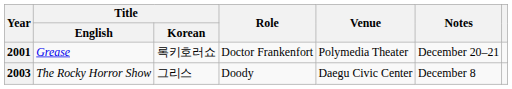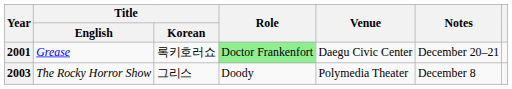 <table class="wikitable sortable plainrowheaders">
 <tr>
 <th rowspan="2" scope="col">Year</th>
 <th colspan="2" scope="col">Title</th>
 <th rowspan="2" scope="col">Role</th>
 <th rowspan="2" scope="col">Venue</th>
 <th rowspan="2" scope="col" class="unsortable">Notes</th>
 <th rowspan="2" scope="col" class="unsortable"></th>
 </tr>
 <tr>
 <th>English</th>
 <th>Korean</th>
 </tr>
 <tr>
 <th rowspan="1" scope="row">2001</th>
 <td><em><a href='#'>Grease</a></em></td>
 <td>록키호러쇼</td>
-<td>Doctor Frankenfort</td>
-<td>Polymedia Theater</td>
+<td style="background: lightgreen;">Doctor Frankenfort</td>
+<td>Daegu Civic Center</td>
 <td>December 20–21</td>
 <td></td>
 </tr>
 <tr>
 <th rowspan="1" scope="row">2003</th>
 <td><em>The Rocky Horror Show</em></td>
 <td>그리스</td>
 <td>Doody</td>
-<td>Daegu Civic Center</td>
+<td>Polymedia Theater</td>
 <td>December 8</td>
 <td></td>
 </tr>
 </table>
